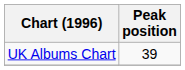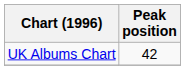 <table class="wikitable">
 <tr>
 <th scope="col">Chart (1996)</th>
 <th scope="col">Peak<br>position</th>
 </tr>
 <tr>
 <td><a href='#'>UK Albums Chart</a></td>
-<td style="text-align:center;">39</td>
+<td style="text-align:center;">42</td>
 </tr>
 <tr>
 </tr>
 </table>
